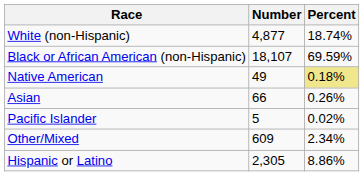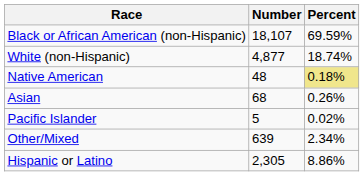 <table class="wikitable">
 <tr>
 <th>Race</th>
 <th>Number</th>
 <th>Percent</th>
 </tr>
 <tr>
+<td><a href='#'>Black or African American</a> (non-Hispanic)</td>
+<td>18,107</td>
+<td>69.59%</td>
+</tr>
+<tr>
 <td><a href='#'>White</a> (non-Hispanic)</td>
 <td>4,877</td>
 <td>18.74%</td>
 </tr>
 <tr>
-<td><a href='#'>Black or African American</a> (non-Hispanic)</td>
-<td>18,107</td>
-<td>69.59%</td>
-</tr>
-<tr>
 <td><a href='#'>Native American</a></td>
-<td>49</td>
+<td>48</td>
 <td style="background: khaki;">0.18%</td>
 </tr>
 <tr>
 <td><a href='#'>Asian</a></td>
-<td>66</td>
+<td>68</td>
 <td>0.26%</td>
 </tr>
 <tr>
 <td><a href='#'>Pacific Islander</a></td>
 <td>5</td>
 <td>0.02%</td>
 </tr>
 <tr>
 <td><a href='#'>Other/Mixed</a></td>
-<td>609</td>
+<td>639</td>
 <td>2.34%</td>
 </tr>
 <tr>
 <td><a href='#'>Hispanic</a> or <a href='#'>Latino</a></td>
 <td>2,305</td>
 <td>8.86%</td>
 </tr>
 </table>
